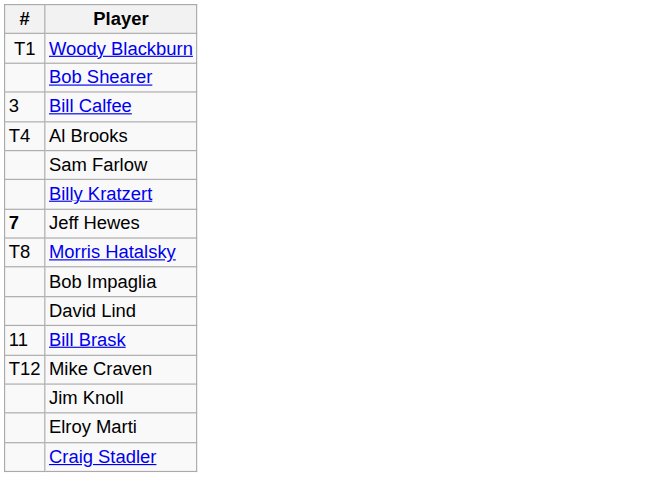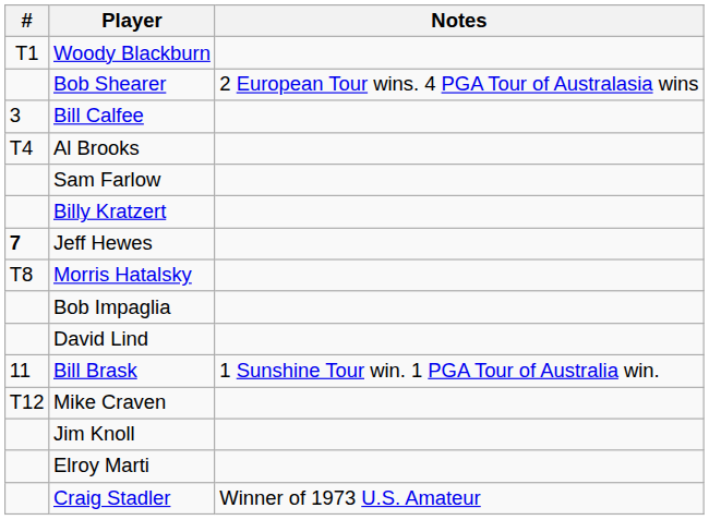 <table class="wikitable sortable">
 <tr>
 <th>#</th>
 <th>Player</th>
+<th>Notes</th>
 </tr>
 <tr>
 <td align="center">T1</td>
 <td> <a href='#'>Woody Blackburn</a></td>
+<td></td>
 </tr>
 <tr>
 <td></td>
 <td> <a href='#'>Bob Shearer</a></td>
+<td>2 <a href='#'>European Tour</a> wins. 4 <a href='#'>PGA Tour of Australasia</a> wins</td>
 </tr>
 <tr>
 <td>3</td>
 <td> <a href='#'>Bill Calfee</a></td>
+<td></td>
 </tr>
 <tr>
 <td>T4</td>
 <td> Al Brooks</td>
+<td></td>
 </tr>
 <tr>
 <td></td>
 <td> Sam Farlow</td>
+<td></td>
 </tr>
 <tr>
 <td></td>
 <td> <a href='#'>Billy Kratzert</a></td>
+<td></td>
 </tr>
 <tr>
 <td><strong>7</strong></td>
 <td> Jeff Hewes</td>
+<td></td>
 </tr>
 <tr>
 <td>T8</td>
 <td> <a href='#'>Morris Hatalsky</a></td>
+<td></td>
 </tr>
 <tr>
 <td></td>
 <td> Bob Impaglia</td>
+<td></td>
 </tr>
 <tr>
 <td></td>
 <td> David Lind</td>
+<td></td>
 </tr>
 <tr>
 <td>11</td>
 <td> <a href='#'>Bill Brask</a></td>
+<td>1 <a href='#'>Sunshine Tour</a> win. 1 <a href='#'>PGA Tour of Australia</a> win.</td>
 </tr>
 <tr>
 <td>T12</td>
 <td> Mike Craven</td>
+<td></td>
 </tr>
 <tr>
 <td></td>
 <td> Jim Knoll</td>
+<td></td>
 </tr>
 <tr>
 <td></td>
 <td> Elroy Marti</td>
+<td></td>
 </tr>
 <tr>
 <td></td>
 <td> <a href='#'>Craig Stadler</a></td>
+<td>Winner of 1973 <a href='#'>U.S. Amateur</a></td>
 </tr>
 </table>
